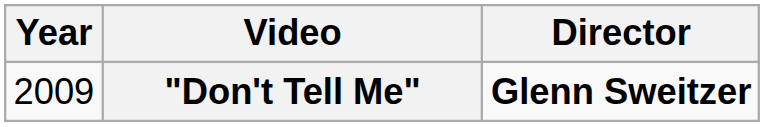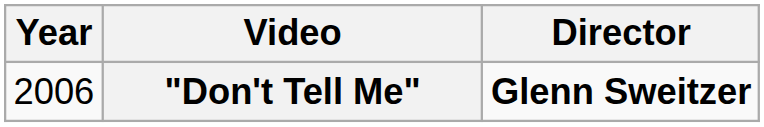 <table class="wikitable plainrowheaders">
 <tr>
 <th>Year</th>
 <th style="width:10em;">Video</th>
 <th>Director</th>
 </tr>
 <tr>
-<td>2009</td>
+<td>2006</td>
 <th scope="row">"Don't Tell Me"</th>
 <td><strong>Glenn Sweitzer</strong></td>
 </tr>
 </table>
